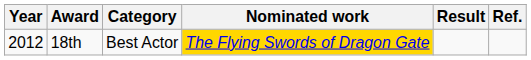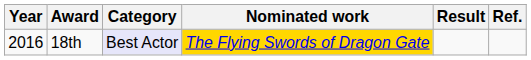 <table class="wikitable">
 <tr>
 <th>Year</th>
 <th>Award</th>
 <th>Category</th>
 <th>Nominated work</th>
 <th>Result</th>
 <th>Ref.</th>
 </tr>
 <tr>
-<td>2012</td>
+<td>2016</td>
 <td>18th</td>
-<td>Best Actor</td>
+<td style="background: lavender;">Best Actor</td>
 <td style="background: gold;"><em><a href='#'>The Flying Swords of Dragon Gate</a></em></td>
 <td></td>
 <td></td>
 </tr>
 </table>
